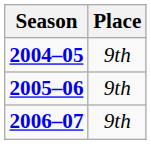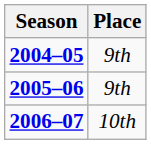 <table class="wikitable">
 <tr>
 <th>Season</th>
 <th>Place</th>
 </tr>
 <tr>
 <td align=center><strong><a href='#'>2004–05</a></strong></td>
 <td align=center><em>9th</em></td>
 </tr>
 <tr>
 <td align=center><strong><a href='#'>2005–06</a></strong></td>
 <td align=center><em>9th</em></td>
 </tr>
 <tr>
 <td align=center><strong><a href='#'>2006–07</a></strong></td>
-<td align=center><em>9th</em></td>
+<td align=center><em>10th</em></td>
 </tr>
 </table>
